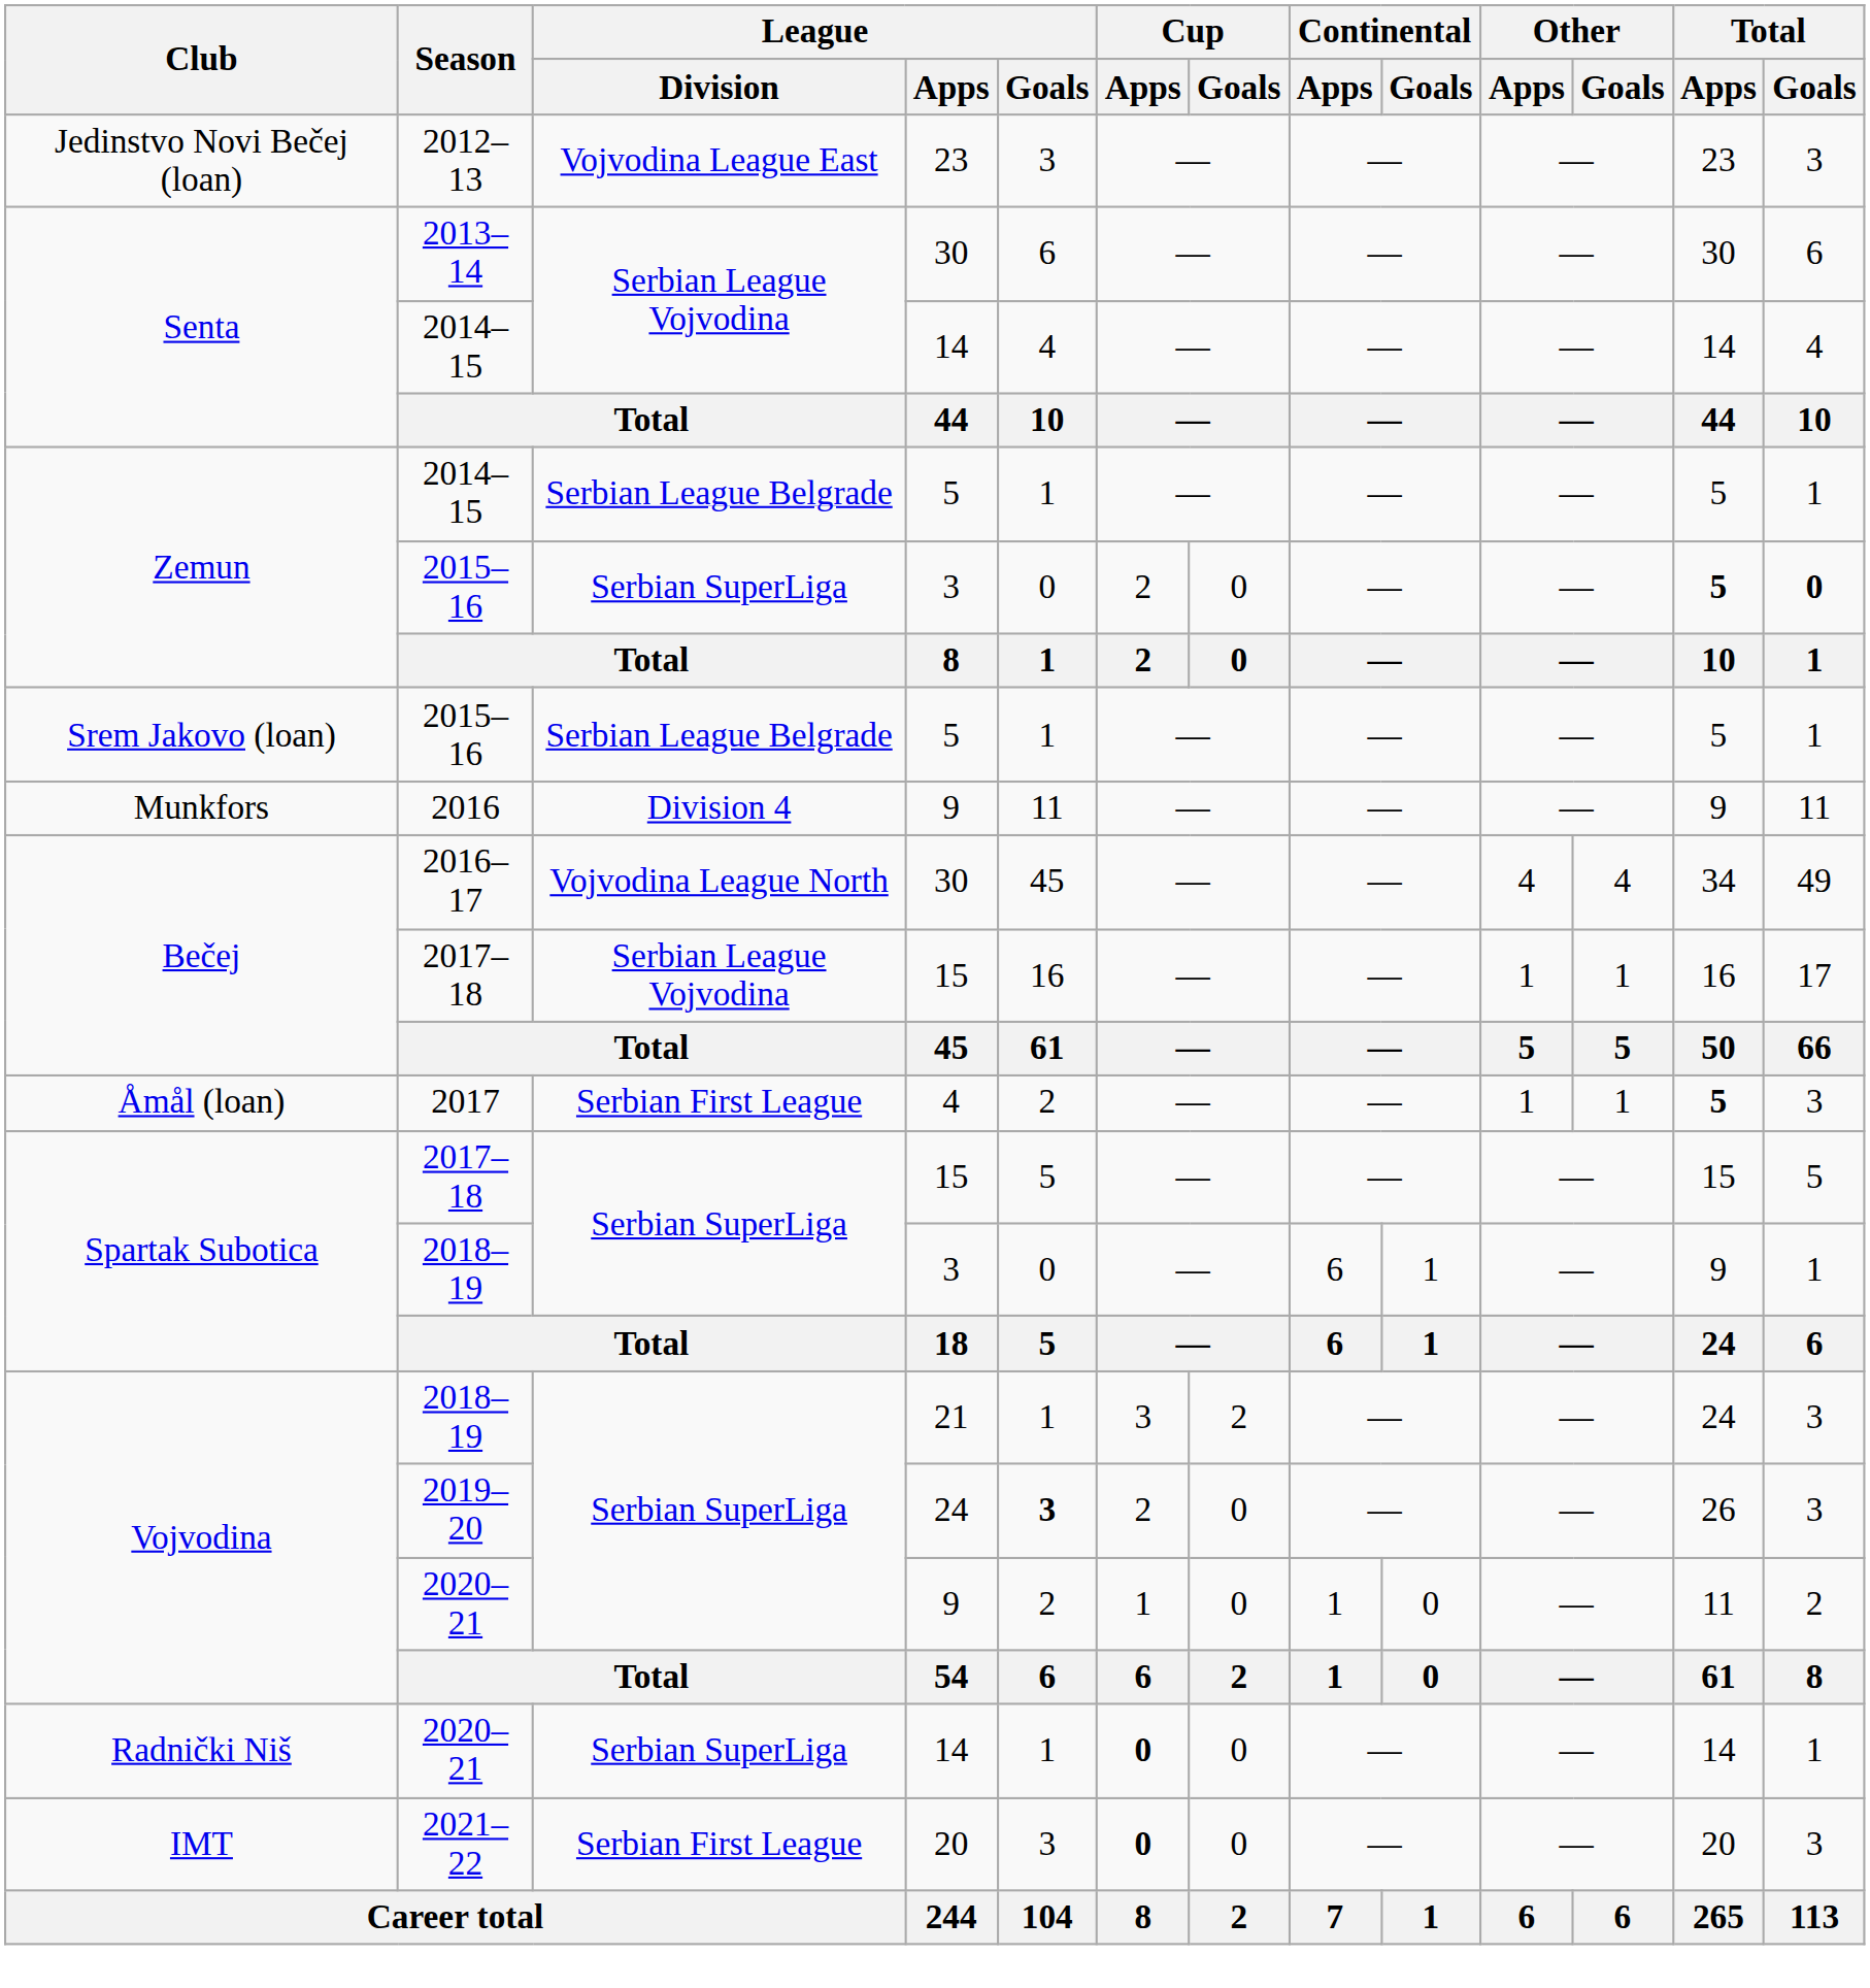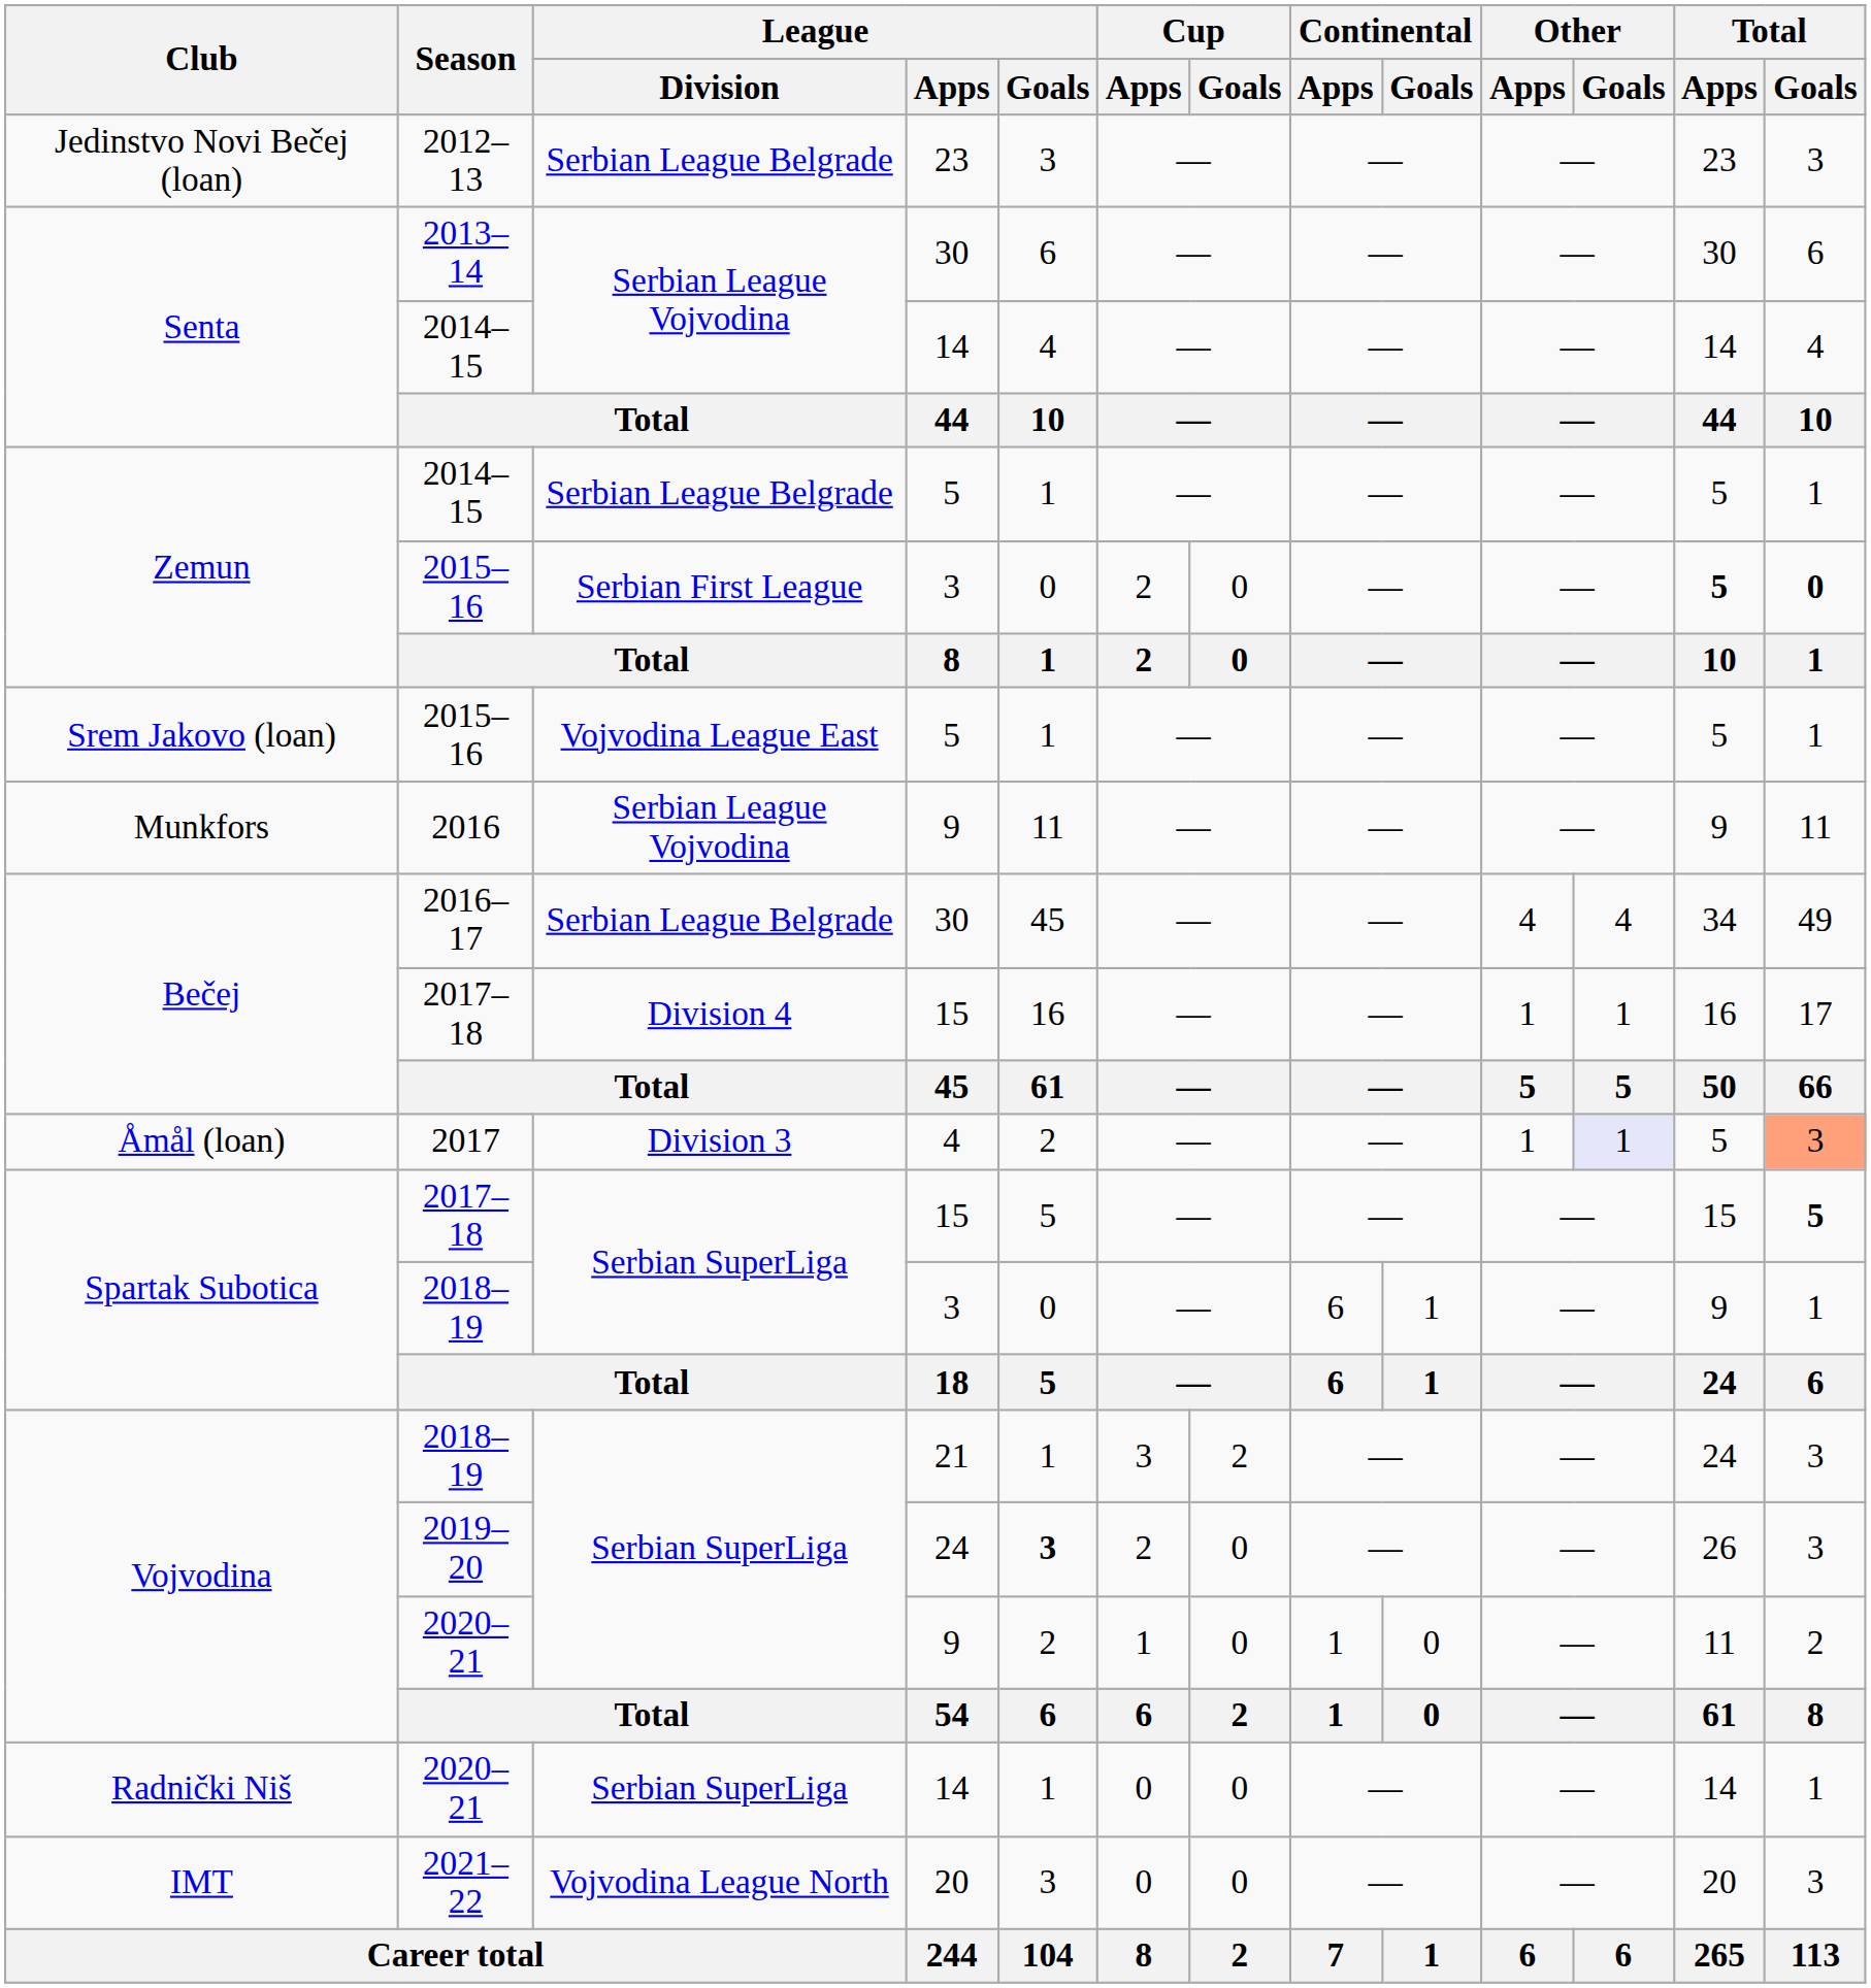 <table class="wikitable" style="text-align:center">
 <tr>
 <th rowspan="2">Club</th>
 <th rowspan="2">Season</th>
 <th colspan="3">League</th>
 <th colspan="2">Cup</th>
 <th colspan="2">Continental</th>
 <th colspan="2">Other</th>
 <th colspan="2">Total</th>
 </tr>
 <tr>
 <th>Division</th>
 <th>Apps</th>
 <th>Goals</th>
 <th>Apps</th>
 <th>Goals</th>
 <th>Apps</th>
 <th>Goals</th>
 <th>Apps</th>
 <th>Goals</th>
 <th>Apps</th>
 <th>Goals</th>
 </tr>
 <tr>
 <td>Jedinstvo Novi Bečej (loan)</td>
 <td>2012–13</td>
-<td><a href='#'>Vojvodina League East</a></td>
+<td><a href='#'>Serbian League Belgrade</a></td>
 <td>23</td>
 <td>3</td>
 <td colspan="2">—</td>
 <td colspan="2">—</td>
 <td colspan="2">—</td>
 <td>23</td>
 <td>3</td>
 </tr>
 <tr>
 <td rowspan="3"><a href='#'>Senta</a></td>
 <td><a href='#'>2013–14</a></td>
 <td rowspan=2><a href='#'>Serbian League Vojvodina</a></td>
 <td>30</td>
 <td>6</td>
 <td colspan="2">—</td>
 <td colspan="2">—</td>
 <td colspan="2">—</td>
 <td>30</td>
 <td>6</td>
 </tr>
 <tr>
 <td>2014–15</td>
 <td>14</td>
 <td>4</td>
 <td colspan="2">—</td>
 <td colspan="2">—</td>
 <td colspan="2">—</td>
 <td>14</td>
 <td>4</td>
 </tr>
 <tr>
 <th colspan="2">Total</th>
 <th>44</th>
 <th>10</th>
 <th colspan="2">—</th>
 <th colspan="2">—</th>
 <th colspan="2">—</th>
 <th>44</th>
 <th>10</th>
 </tr>
 <tr>
 <td rowspan="3"><a href='#'>Zemun</a></td>
 <td>2014–15</td>
 <td><a href='#'>Serbian League Belgrade</a></td>
 <td>5</td>
 <td>1</td>
 <td colspan="2">—</td>
 <td colspan="2">—</td>
 <td colspan="2">—</td>
 <td>5</td>
 <td>1</td>
 </tr>
 <tr>
 <td><a href='#'>2015–16</a></td>
-<td><a href='#'>Serbian SuperLiga</a></td>
+<td><a href='#'>Serbian First League</a></td>
 <td>3</td>
 <td>0</td>
 <td>2</td>
 <td>0</td>
 <td colspan="2">—</td>
 <td colspan="2">—</td>
 <td><strong>5</strong></td>
 <td><strong>0</strong></td>
 </tr>
 <tr>
 <th colspan="2">Total</th>
 <th>8</th>
 <th>1</th>
 <th>2</th>
 <th>0</th>
 <th colspan="2">—</th>
 <th colspan="2">—</th>
 <th>10</th>
 <th>1</th>
 </tr>
 <tr>
 <td><a href='#'>Srem Jakovo</a> (loan)</td>
 <td>2015–16</td>
-<td><a href='#'>Serbian League Belgrade</a></td>
+<td><a href='#'>Vojvodina League East</a></td>
 <td>5</td>
 <td>1</td>
 <td colspan="2">—</td>
 <td colspan="2">—</td>
 <td colspan="2">—</td>
 <td>5</td>
 <td>1</td>
 </tr>
 <tr>
 <td>Munkfors</td>
 <td>2016</td>
-<td><a href='#'>Division 4</a></td>
+<td><a href='#'>Serbian League Vojvodina</a></td>
 <td>9</td>
 <td>11</td>
 <td colspan="2">—</td>
 <td colspan="2">—</td>
 <td colspan="2">—</td>
 <td>9</td>
 <td>11</td>
 </tr>
 <tr>
 <td rowspan="3"><a href='#'>Bečej</a></td>
 <td>2016–17</td>
-<td><a href='#'>Vojvodina League North</a></td>
+<td><a href='#'>Serbian League Belgrade</a></td>
 <td>30</td>
 <td>45</td>
 <td colspan="2">—</td>
 <td colspan="2">—</td>
 <td>4</td>
 <td>4</td>
 <td>34</td>
 <td>49</td>
 </tr>
 <tr>
 <td>2017–18</td>
-<td><a href='#'>Serbian League Vojvodina</a></td>
+<td><a href='#'>Division 4</a></td>
 <td>15</td>
 <td>16</td>
 <td colspan="2">—</td>
 <td colspan="2">—</td>
 <td>1</td>
 <td>1</td>
 <td>16</td>
 <td>17</td>
 </tr>
 <tr>
 <th colspan="2">Total</th>
 <th>45</th>
 <th>61</th>
 <th colspan="2">—</th>
 <th colspan="2">—</th>
 <th>5</th>
 <th>5</th>
 <th>50</th>
 <th>66</th>
 </tr>
 <tr>
 <td><a href='#'>Åmål</a> (loan)</td>
 <td>2017</td>
-<td><a href='#'>Serbian First League</a></td>
+<td><a href='#'>Division 3</a></td>
 <td>4</td>
 <td>2</td>
 <td colspan="2">—</td>
 <td colspan="2">—</td>
 <td>1</td>
-<td>1</td>
-<td><strong>5</strong></td>
-<td>3</td>
+<td style="background: lavender;">1</td>
+<td>5</td>
+<td style="background: lightsalmon;">3</td>
 </tr>
 <tr>
 <td rowspan="3"><a href='#'>Spartak Subotica</a></td>
 <td><a href='#'>2017–18</a></td>
 <td rowspan=2><a href='#'>Serbian SuperLiga</a></td>
 <td>15</td>
 <td>5</td>
 <td colspan="2">—</td>
 <td colspan="2">—</td>
 <td colspan="2">—</td>
 <td>15</td>
-<td>5</td>
+<td><strong>5</strong></td>
 </tr>
 <tr>
 <td><a href='#'>2018–19</a></td>
 <td>3</td>
 <td>0</td>
 <td colspan="2">—</td>
 <td>6</td>
 <td>1</td>
 <td colspan="2">—</td>
 <td>9</td>
 <td>1</td>
 </tr>
 <tr>
 <th colspan="2">Total</th>
 <th>18</th>
 <th>5</th>
 <th colspan="2">—</th>
 <th>6</th>
 <th>1</th>
 <th colspan="2">—</th>
 <th>24</th>
 <th>6</th>
 </tr>
 <tr>
 <td rowspan="4"><a href='#'>Vojvodina</a></td>
 <td><a href='#'>2018–19</a></td>
 <td rowspan="3"><a href='#'>Serbian SuperLiga</a></td>
 <td>21</td>
 <td>1</td>
 <td>3</td>
 <td>2</td>
 <td colspan="2">—</td>
 <td colspan="2">—</td>
 <td>24</td>
 <td>3</td>
 </tr>
 <tr>
 <td><a href='#'>2019–20</a></td>
 <td>24</td>
 <td><strong>3</strong></td>
 <td>2</td>
 <td>0</td>
 <td colspan="2">—</td>
 <td colspan="2">—</td>
 <td>26</td>
 <td>3</td>
 </tr>
 <tr>
 <td><a href='#'>2020–21</a></td>
 <td>9</td>
 <td>2</td>
 <td>1</td>
 <td>0</td>
 <td>1</td>
 <td>0</td>
 <td colspan="2">—</td>
 <td>11</td>
 <td>2</td>
 </tr>
 <tr>
 <th colspan="2">Total</th>
 <th>54</th>
 <th>6</th>
 <th>6</th>
 <th>2</th>
 <th>1</th>
 <th>0</th>
 <th colspan="2">—</th>
 <th>61</th>
 <th>8</th>
 </tr>
 <tr>
 <td><a href='#'>Radnički Niš</a></td>
 <td><a href='#'>2020–21</a></td>
 <td><a href='#'>Serbian SuperLiga</a></td>
 <td>14</td>
 <td>1</td>
-<td><strong>0</strong></td>
+<td>0</td>
 <td>0</td>
 <td colspan="2">—</td>
 <td colspan="2">—</td>
 <td>14</td>
 <td>1</td>
 </tr>
 <tr>
 <td><a href='#'>IMT</a></td>
 <td><a href='#'>2021–22</a></td>
-<td><a href='#'>Serbian First League</a></td>
+<td><a href='#'>Vojvodina League North</a></td>
 <td>20</td>
 <td>3</td>
-<td><strong>0</strong></td>
+<td>0</td>
 <td>0</td>
 <td colspan="2">—</td>
 <td colspan="2">—</td>
 <td>20</td>
 <td>3</td>
 </tr>
 <tr>
 <th colspan="3">Career total</th>
 <th>244</th>
 <th>104</th>
 <th>8</th>
 <th>2</th>
 <th>7</th>
 <th>1</th>
 <th>6</th>
 <th>6</th>
 <th>265</th>
 <th>113</th>
 </tr>
 </table>
